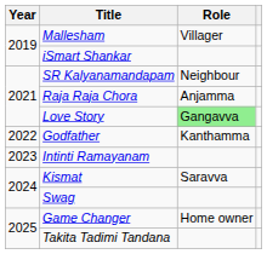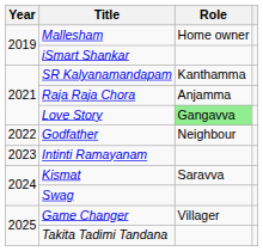 <table class="wikitable">
 <tr>
 <th>Year</th>
 <th>Title</th>
 <th>Role</th>
 <th></th>
 </tr>
 <tr>
 <td rowspan="2">2019</td>
 <td><em><a href='#'>Mallesham</a></em></td>
-<td>Villager</td>
+<td>Home owner</td>
 <td></td>
 </tr>
 <tr>
 <td><em><a href='#'>iSmart Shankar</a></em></td>
 <td></td>
 <td></td>
 </tr>
 <tr>
 <td rowspan="3">2021</td>
 <td><em><a href='#'>SR Kalyanamandapam</a></em></td>
-<td>Neighbour</td>
+<td>Kanthamma</td>
 <td></td>
 </tr>
 <tr>
 <td><em><a href='#'>Raja Raja Chora</a></em></td>
 <td>Anjamma</td>
 <td></td>
 </tr>
 <tr>
 <td><a href='#'><em>Love Story</em></a></td>
 <td style="background: lightgreen;">Gangavva</td>
 <td></td>
 </tr>
 <tr>
 <td>2022</td>
 <td><em><a href='#'>Godfather</a></em></td>
-<td>Kanthamma</td>
+<td>Neighbour</td>
 <td></td>
 </tr>
 <tr>
 <td>2023</td>
 <td><em><a href='#'>Intinti Ramayanam</a></em></td>
 <td></td>
 <td></td>
 </tr>
 <tr>
 <td rowspan="2">2024</td>
 <td><em><a href='#'>Kismat</a></em></td>
 <td>Saravva</td>
 <td></td>
 </tr>
 <tr>
 <td><a href='#'><em>Swag</em></a></td>
 <td></td>
 <td></td>
 </tr>
 <tr>
 <td rowspan="2">2025</td>
 <td><em><a href='#'>Game Changer</a></em></td>
-<td>Home owner</td>
+<td>Villager</td>
 <td></td>
 </tr>
 <tr>
 <td><em>Takita Tadimi Tandana</em></td>
 <td></td>
 <td></td>
 </tr>
 </table>
